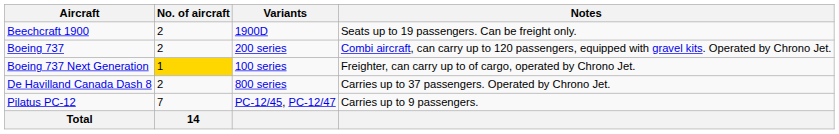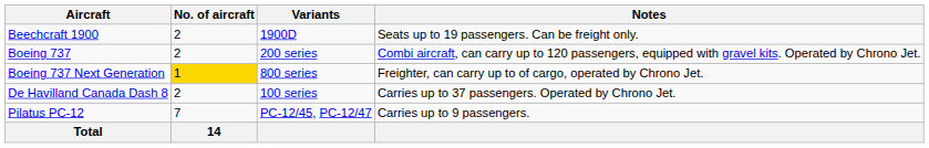 <table class="wikitable" style="border-collapse:collapse;margin: 1em auto;">
 <tr>
 <th>Aircraft</th>
 <th>No. of aircraft</th>
 <th>Variants</th>
 <th>Notes</th>
 </tr>
 <tr>
 <td><a href='#'>Beechcraft 1900</a></td>
 <td align=Centre>2</td>
 <td><a href='#'>1900D</a></td>
 <td>Seats up to 19 passengers. Can be freight only.</td>
 </tr>
 <tr>
 <td><a href='#'>Boeing 737</a></td>
 <td align=Centre>2</td>
 <td><a href='#'>200 series</a></td>
 <td><a href='#'>Combi aircraft</a>, can carry up to 120 passengers, equipped with <a href='#'>gravel kits</a>. Operated by Chrono Jet.</td>
 </tr>
 <tr>
 <td><a href='#'>Boeing 737 Next Generation</a></td>
 <td align=Centre style="background: gold;">1</td>
-<td><a href='#'>100 series</a></td>
+<td><a href='#'>800 series</a></td>
 <td>Freighter, can carry up to  of cargo, operated by Chrono Jet.</td>
 </tr>
 <tr>
 <td><a href='#'>De Havilland Canada Dash 8</a></td>
 <td align=Centre>2</td>
-<td><a href='#'>800 series</a></td>
+<td><a href='#'>100 series</a></td>
 <td>Carries up to 37 passengers. Operated by Chrono Jet.</td>
 </tr>
 <tr>
 <td><a href='#'>Pilatus PC-12</a></td>
 <td align=Centre>7</td>
 <td><a href='#'>PC-12/45</a>, <a href='#'>PC-12/47</a></td>
 <td>Carries up to 9 passengers.</td>
 </tr>
 <tr>
 <th>Total</th>
 <th>14</th>
 <th align=Centre></th>
 <th colspan="2"></th>
 </tr>
 </table>
